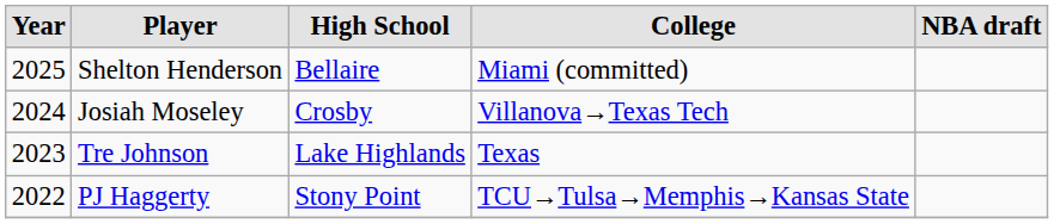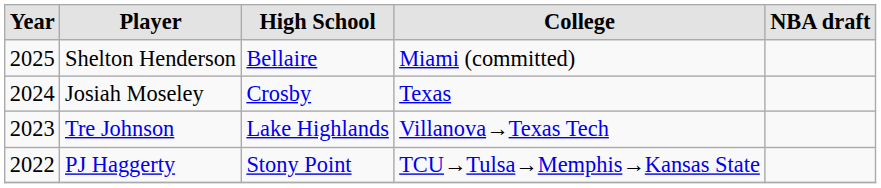 <table class="wikitable sortable">
 <tr>
 <th style="background: #e3e3e3;">Year</th>
 <th style="background: #e3e3e3;">Player</th>
 <th style="background: #e3e3e3;">High School</th>
 <th style="background: #e3e3e3;">College</th>
 <th style="background: #e3e3e3;">NBA draft</th>
 </tr>
 <tr>
 <td>2025</td>
 <td>Shelton Henderson</td>
 <td><a href='#'>Bellaire</a></td>
 <td><a href='#'>Miami</a> (committed)</td>
 <td></td>
 </tr>
 <tr>
 <td>2024</td>
 <td>Josiah Moseley</td>
 <td><a href='#'>Crosby</a></td>
-<td><a href='#'>Villanova</a>→<a href='#'>Texas Tech</a></td>
+<td><a href='#'>Texas</a></td>
 <td></td>
 </tr>
 <tr>
 <td>2023</td>
 <td><a href='#'>Tre Johnson</a></td>
 <td><a href='#'>Lake Highlands</a></td>
-<td><a href='#'>Texas</a></td>
+<td><a href='#'>Villanova</a>→<a href='#'>Texas Tech</a></td>
 <td></td>
 </tr>
 <tr>
 <td>2022</td>
 <td><a href='#'>PJ Haggerty</a></td>
 <td><a href='#'>Stony Point</a></td>
 <td><a href='#'>TCU</a>→<a href='#'>Tulsa</a>→<a href='#'>Memphis</a>→<a href='#'>Kansas State</a></td>
 <td></td>
 </tr>
 <tr>
 </tr>
 </table>
